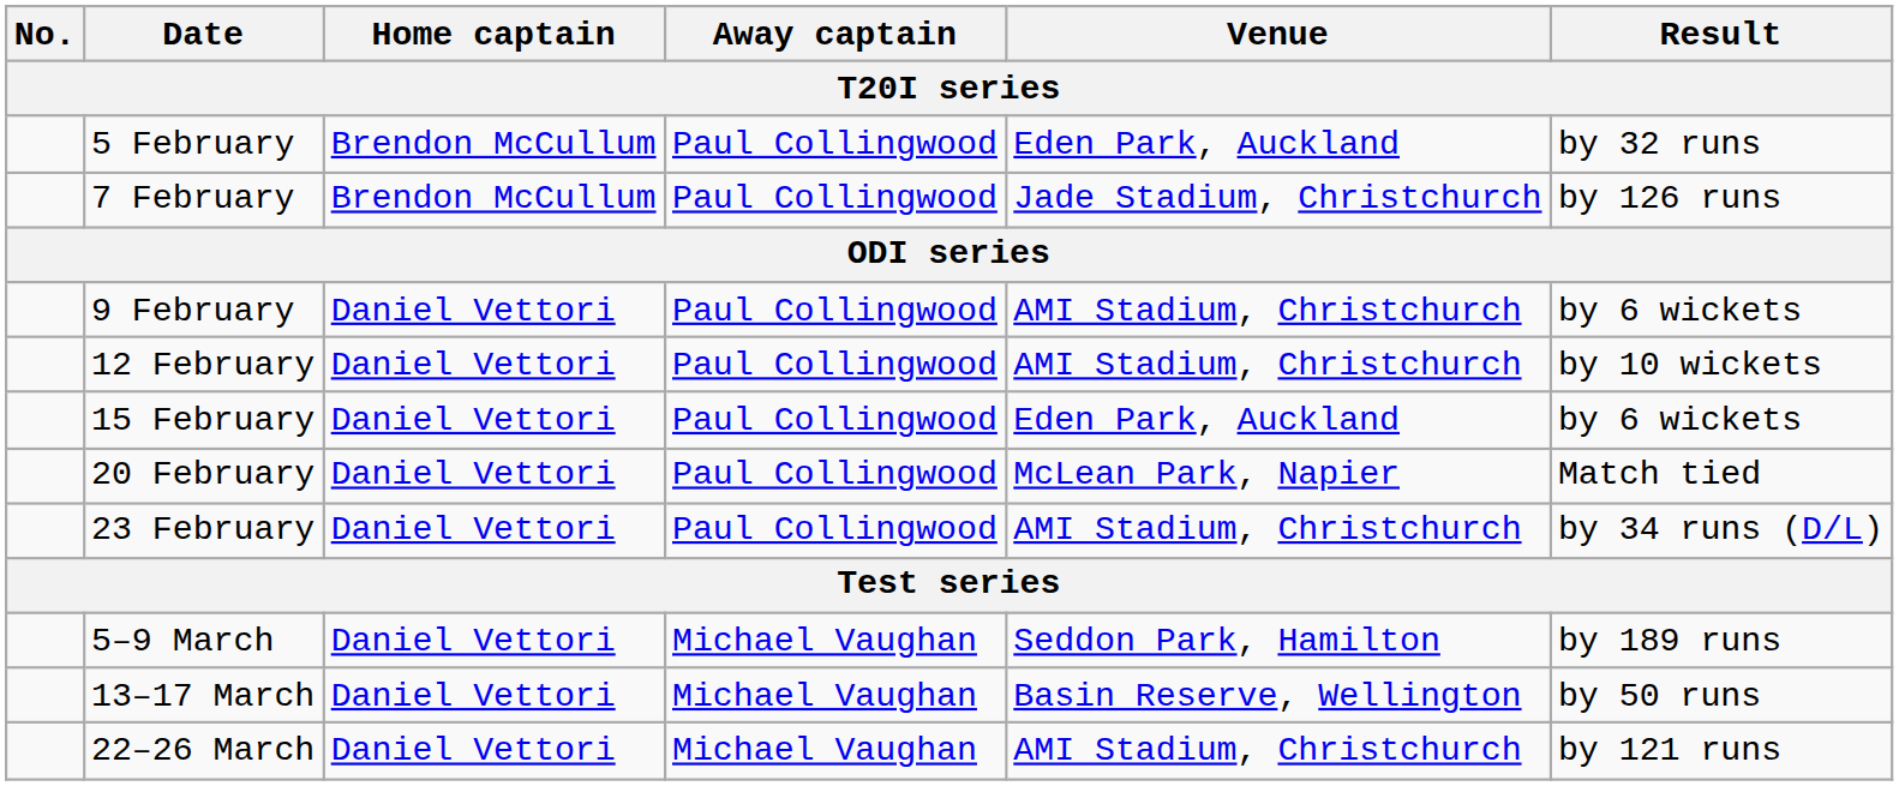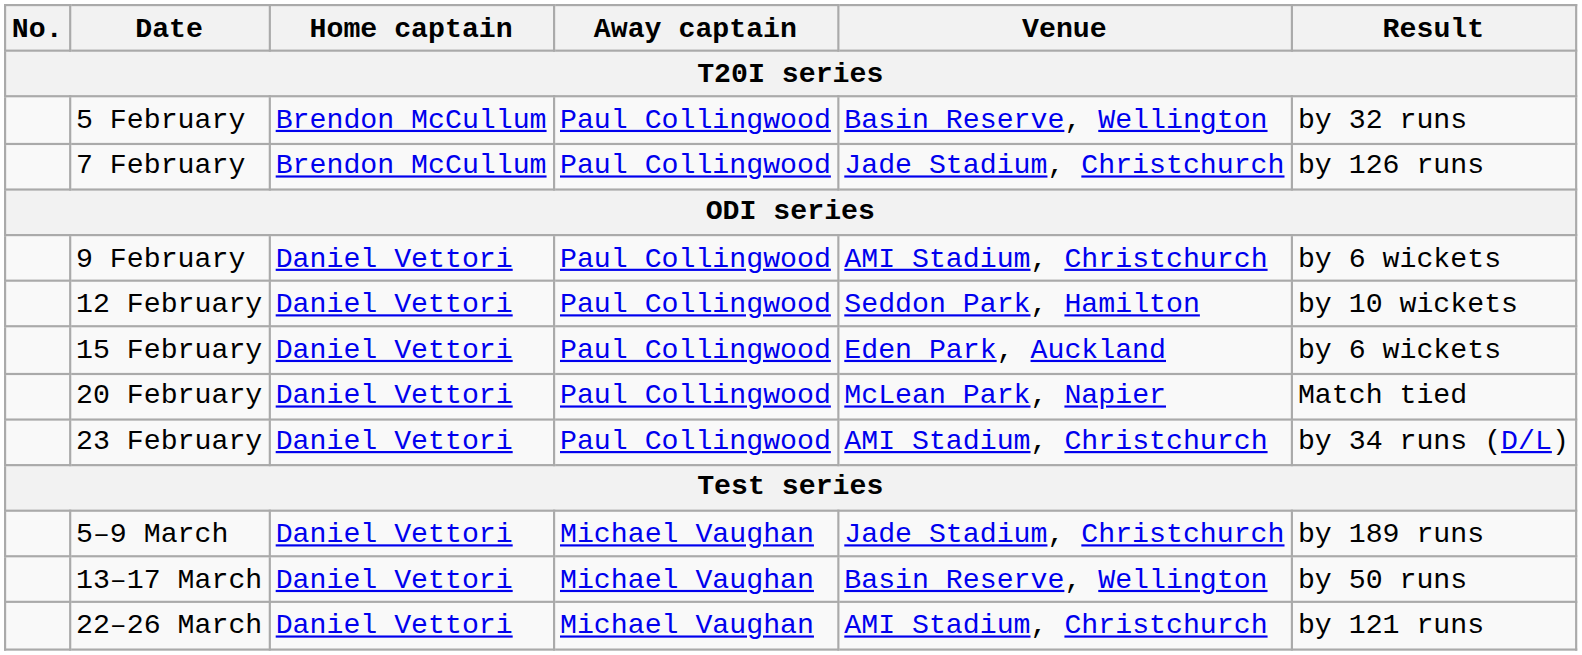 <table class="wikitable">
 <tr>
 <th>No.</th>
 <th>Date</th>
 <th>Home captain</th>
 <th>Away captain</th>
 <th>Venue</th>
 <th>Result</th>
 </tr>
 <tr>
 <th colspan="6">T20I series</th>
 </tr>
 <tr>
 <td></td>
 <td>5 February</td>
 <td><a href='#'>Brendon McCullum</a></td>
 <td><a href='#'>Paul Collingwood</a></td>
-<td><a href='#'>Eden Park</a>, <a href='#'>Auckland</a></td>
+<td><a href='#'>Basin Reserve</a>, <a href='#'>Wellington</a></td>
 <td> by 32 runs</td>
 </tr>
 <tr>
 <td></td>
 <td>7 February</td>
 <td><a href='#'>Brendon McCullum</a></td>
 <td><a href='#'>Paul Collingwood</a></td>
 <td><a href='#'>Jade Stadium</a>, <a href='#'>Christchurch</a></td>
 <td> by 126 runs</td>
 </tr>
 <tr>
 <th colspan="6">ODI series</th>
 </tr>
 <tr>
 <td></td>
 <td>9 February</td>
 <td><a href='#'>Daniel Vettori</a></td>
 <td><a href='#'>Paul Collingwood</a></td>
 <td><a href='#'>AMI Stadium</a>, <a href='#'>Christchurch</a></td>
 <td> by 6 wickets</td>
 </tr>
 <tr>
 <td></td>
 <td>12 February</td>
 <td><a href='#'>Daniel Vettori</a></td>
 <td><a href='#'>Paul Collingwood</a></td>
-<td><a href='#'>AMI Stadium</a>, <a href='#'>Christchurch</a></td>
+<td><a href='#'>Seddon Park</a>, <a href='#'>Hamilton</a></td>
 <td> by 10 wickets</td>
 </tr>
 <tr>
 <td></td>
 <td>15 February</td>
 <td><a href='#'>Daniel Vettori</a></td>
 <td><a href='#'>Paul Collingwood</a></td>
 <td><a href='#'>Eden Park</a>, <a href='#'>Auckland</a></td>
 <td> by 6 wickets</td>
 </tr>
 <tr>
 <td></td>
 <td>20 February</td>
 <td><a href='#'>Daniel Vettori</a></td>
 <td><a href='#'>Paul Collingwood</a></td>
 <td><a href='#'>McLean Park</a>, <a href='#'>Napier</a></td>
 <td>Match tied</td>
 </tr>
 <tr>
 <td></td>
 <td>23 February</td>
 <td><a href='#'>Daniel Vettori</a></td>
 <td><a href='#'>Paul Collingwood</a></td>
 <td><a href='#'>AMI Stadium</a>, <a href='#'>Christchurch</a></td>
 <td> by 34 runs (<a href='#'>D/L</a>)</td>
 </tr>
 <tr>
 <th colspan="6">Test series</th>
 </tr>
 <tr>
 <td></td>
 <td>5–9 March</td>
 <td><a href='#'>Daniel Vettori</a></td>
 <td><a href='#'>Michael Vaughan</a></td>
-<td><a href='#'>Seddon Park</a>, <a href='#'>Hamilton</a></td>
+<td><a href='#'>Jade Stadium</a>, <a href='#'>Christchurch</a></td>
 <td> by 189 runs</td>
 </tr>
 <tr>
 <td></td>
 <td>13–17 March</td>
 <td><a href='#'>Daniel Vettori</a></td>
 <td><a href='#'>Michael Vaughan</a></td>
 <td><a href='#'>Basin Reserve</a>, <a href='#'>Wellington</a></td>
 <td> by 50 runs</td>
 </tr>
 <tr>
 <td></td>
 <td>22–26 March</td>
 <td><a href='#'>Daniel Vettori</a></td>
 <td><a href='#'>Michael Vaughan</a></td>
 <td><a href='#'>AMI Stadium</a>, <a href='#'>Christchurch</a></td>
 <td> by 121 runs</td>
 </tr>
 </table>
